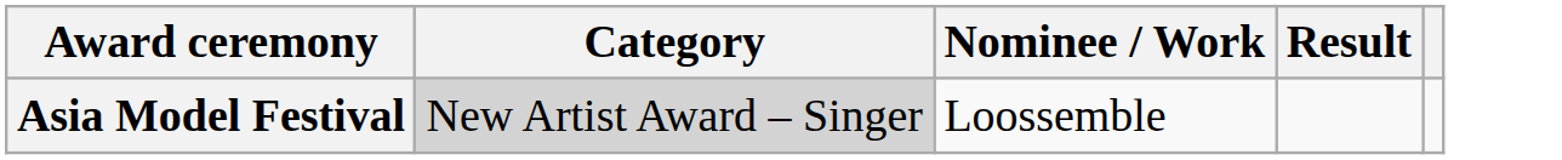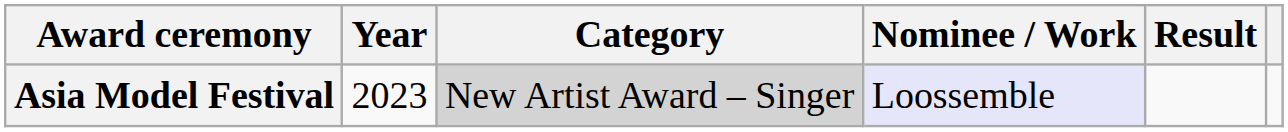 <table class="wikitable plainrowheaders">
 <tr>
 <th scope="col">Award ceremony</th>
+<th scope="col">Year</th>
 <th scope="col">Category</th>
 <th scope="col">Nominee / Work</th>
 <th scope="col">Result</th>
 <th scope="col" class="unsortable"></th>
 </tr>
 <tr>
 <th scope="row">Asia Model Festival</th>
+<td style="text-align:center">2023</td>
 <td style="background: lightgrey;">New Artist Award – Singer</td>
-<td>Loossemble</td>
+<td style="background: lavender;">Loossemble</td>
 <td></td>
 <td style="text-align:center"></td>
 </tr>
 </table>
